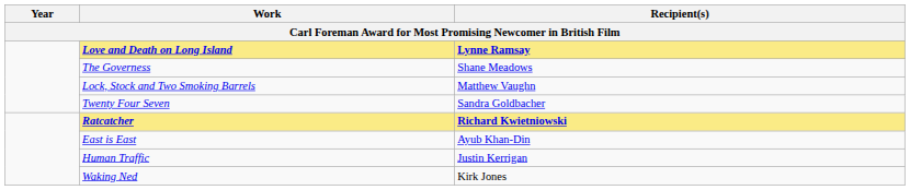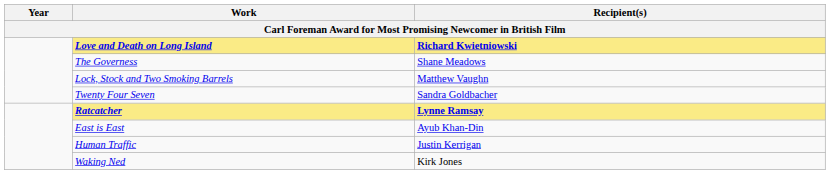 <table class="wikitable" style="width:100%;" cellpadding="5">
 <tr>
 <th style="width:5%;">Year</th>
 <th style="width:25%;">Work</th>
 <th style="width:30%;">Recipient(s)</th>
 </tr>
 <tr>
 <th colspan="3">Carl Foreman Award for Most Promising Newcomer in British Film</th>
 </tr>
 <tr>
 <td rowspan="4"></td>
 <td style="background:#FAEB86"><strong><em><a href='#'>Love and Death on Long Island</a></em></strong></td>
-<td style="background:#FAEB86"><strong><a href='#'>Lynne Ramsay</a></strong></td>
+<td style="background:#FAEB86"><strong><a href='#'>Richard Kwietniowski</a></strong></td>
 </tr>
 <tr>
 <td><em><a href='#'>The Governess</a></em></td>
 <td><a href='#'>Shane Meadows</a></td>
 </tr>
 <tr>
 <td><em><a href='#'>Lock, Stock and Two Smoking Barrels</a></em></td>
 <td><a href='#'>Matthew Vaughn</a></td>
 </tr>
 <tr>
 <td><em><a href='#'>Twenty Four Seven</a></em></td>
 <td><a href='#'>Sandra Goldbacher</a></td>
 </tr>
 <tr>
 <td rowspan="4"></td>
 <td style="background:#FAEB86"><strong><em><a href='#'>Ratcatcher</a></em></strong></td>
-<td style="background:#FAEB86"><strong><a href='#'>Richard Kwietniowski</a></strong></td>
+<td style="background:#FAEB86"><strong><a href='#'>Lynne Ramsay</a></strong></td>
 </tr>
 <tr>
 <td><em><a href='#'>East is East</a></em></td>
 <td><a href='#'>Ayub Khan-Din</a></td>
 </tr>
 <tr>
 <td><em><a href='#'>Human Traffic</a></em></td>
 <td><a href='#'>Justin Kerrigan</a></td>
 </tr>
 <tr>
 <td><em><a href='#'>Waking Ned</a></em></td>
 <td>Kirk Jones</td>
 </tr>
 </table>
